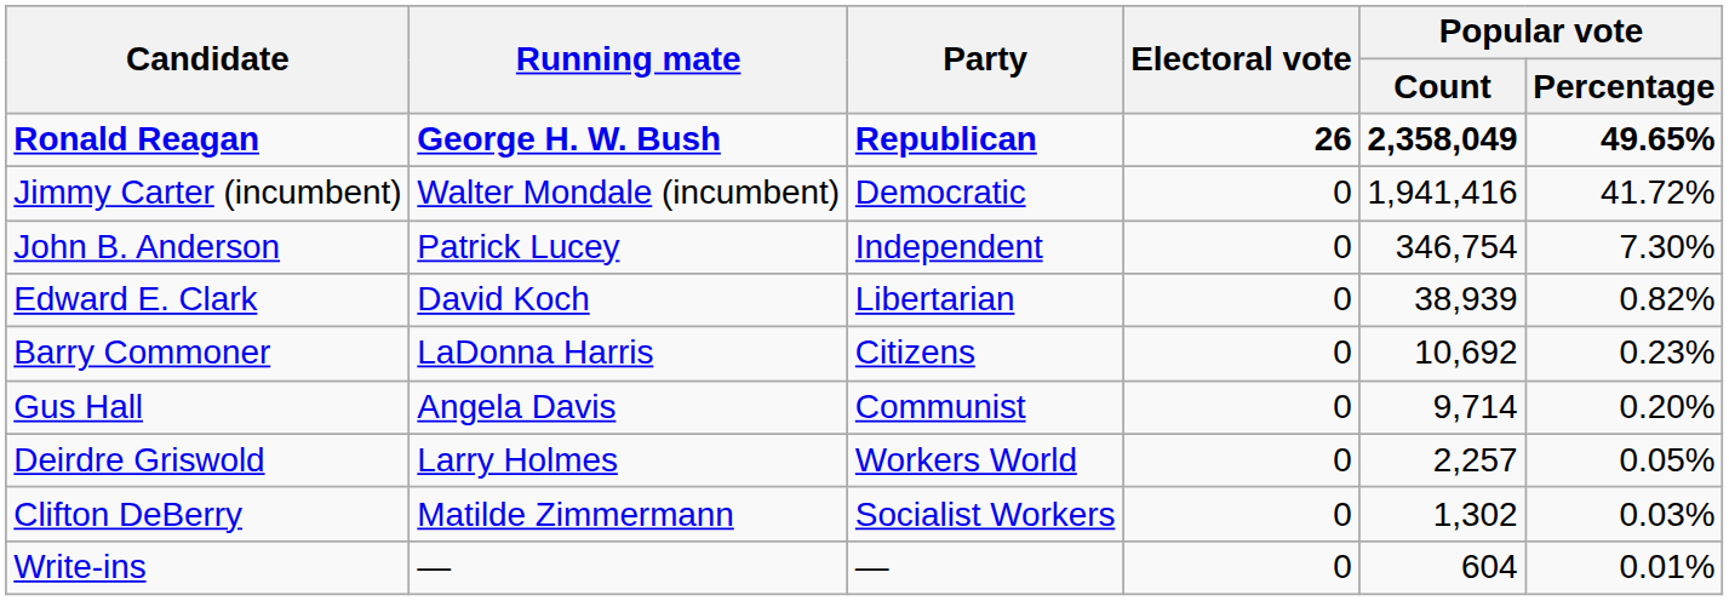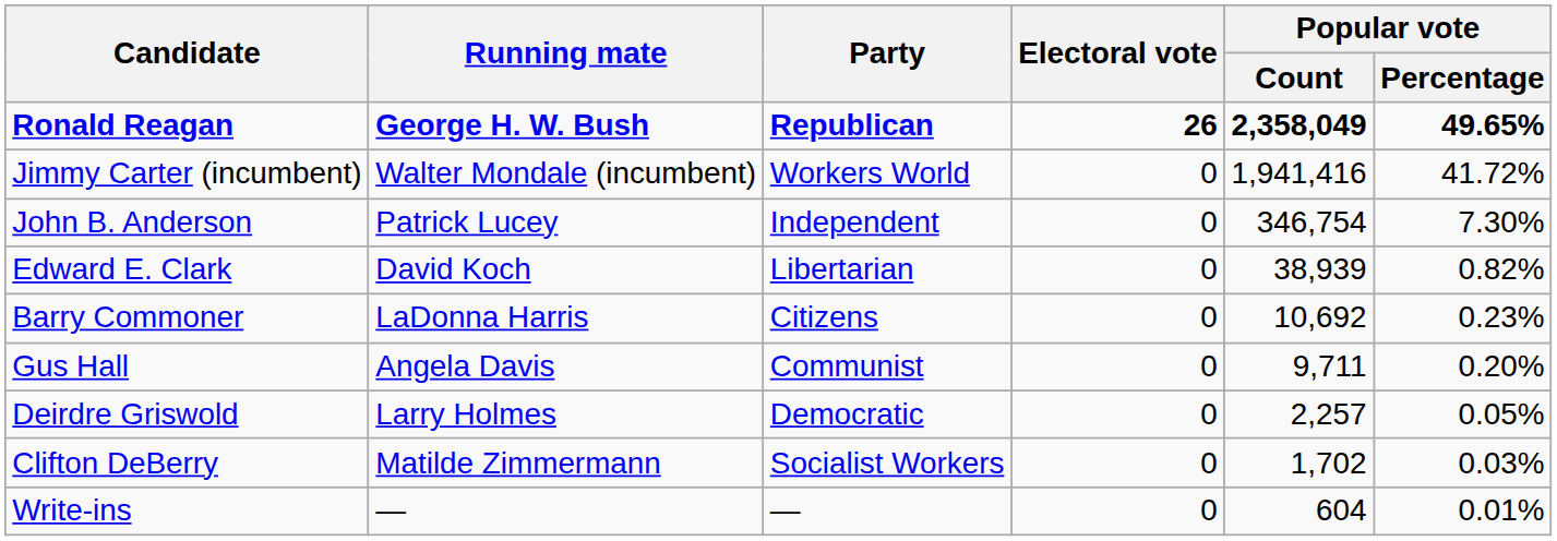 <table class="wikitable">
 <tr>
 <th scope="col" rowspan="2">Candidate</th>
 <th scope="col" rowspan="2"><a href='#'>Running mate</a></th>
 <th scope="col" rowspan="2">Party</th>
 <th scope="col" rowspan="2">Electoral vote</th>
 <th scope="colgroup" colspan="2">Popular vote</th>
 </tr>
 <tr>
 <th scope="col">Count</th>
 <th scope="col">Percentage</th>
 </tr>
 <tr>
 <td><strong><a href='#'>Ronald Reagan</a></strong></td>
 <td><strong><a href='#'>George H. W. Bush</a></strong></td>
 <td><strong><a href='#'>Republican</a></strong></td>
 <td style="text-align: right"><strong>26</strong></td>
 <td style="text-align: right"><strong>2,358,049</strong></td>
 <td style="text-align: right"><strong>49.65%</strong></td>
 </tr>
 <tr>
 <td><a href='#'>Jimmy Carter</a> (incumbent)</td>
 <td><a href='#'>Walter Mondale</a> (incumbent)</td>
-<td><a href='#'>Democratic</a></td>
+<td><a href='#'>Workers World</a></td>
 <td style="text-align: right">0</td>
 <td style="text-align: right">1,941,416</td>
 <td style="text-align: right">41.72%</td>
 </tr>
 <tr>
 <td><a href='#'>John B. Anderson</a></td>
 <td><a href='#'>Patrick Lucey</a></td>
 <td><a href='#'>Independent</a></td>
 <td style="text-align: right">0</td>
 <td style="text-align: right">346,754</td>
 <td style="text-align: right">7.30%</td>
 </tr>
 <tr>
 <td><a href='#'>Edward E. Clark</a></td>
 <td><a href='#'>David Koch</a></td>
 <td><a href='#'>Libertarian</a></td>
 <td style="text-align: right">0</td>
 <td style="text-align: right">38,939</td>
 <td style="text-align: right">0.82%</td>
 </tr>
 <tr>
 <td><a href='#'>Barry Commoner</a></td>
 <td><a href='#'>LaDonna Harris</a></td>
 <td><a href='#'>Citizens</a></td>
 <td style="text-align: right">0</td>
 <td style="text-align: right">10,692</td>
 <td style="text-align: right">0.23%</td>
 </tr>
 <tr>
 <td><a href='#'>Gus Hall</a></td>
 <td><a href='#'>Angela Davis</a></td>
 <td><a href='#'>Communist</a></td>
 <td style="text-align: right">0</td>
-<td style="text-align: right">9,714</td>
+<td style="text-align: right">9,711</td>
 <td style="text-align: right">0.20%</td>
 </tr>
 <tr>
 <td><a href='#'>Deirdre Griswold</a></td>
 <td><a href='#'>Larry Holmes</a></td>
-<td><a href='#'>Workers World</a></td>
+<td><a href='#'>Democratic</a></td>
 <td style="text-align: right">0</td>
 <td style="text-align: right">2,257</td>
 <td style="text-align: right">0.05%</td>
 </tr>
 <tr>
 <td><a href='#'>Clifton DeBerry</a></td>
 <td><a href='#'>Matilde Zimmermann</a></td>
 <td><a href='#'>Socialist Workers</a></td>
 <td style="text-align: right">0</td>
-<td style="text-align: right">1,302</td>
+<td style="text-align: right">1,702</td>
 <td style="text-align: right">0.03%</td>
 </tr>
 <tr>
 <td><a href='#'>Write-ins</a></td>
 <td>—</td>
 <td>—</td>
 <td style="text-align: right">0</td>
 <td style="text-align: right">604</td>
 <td style="text-align: right">0.01%</td>
 </tr>
 </table>
